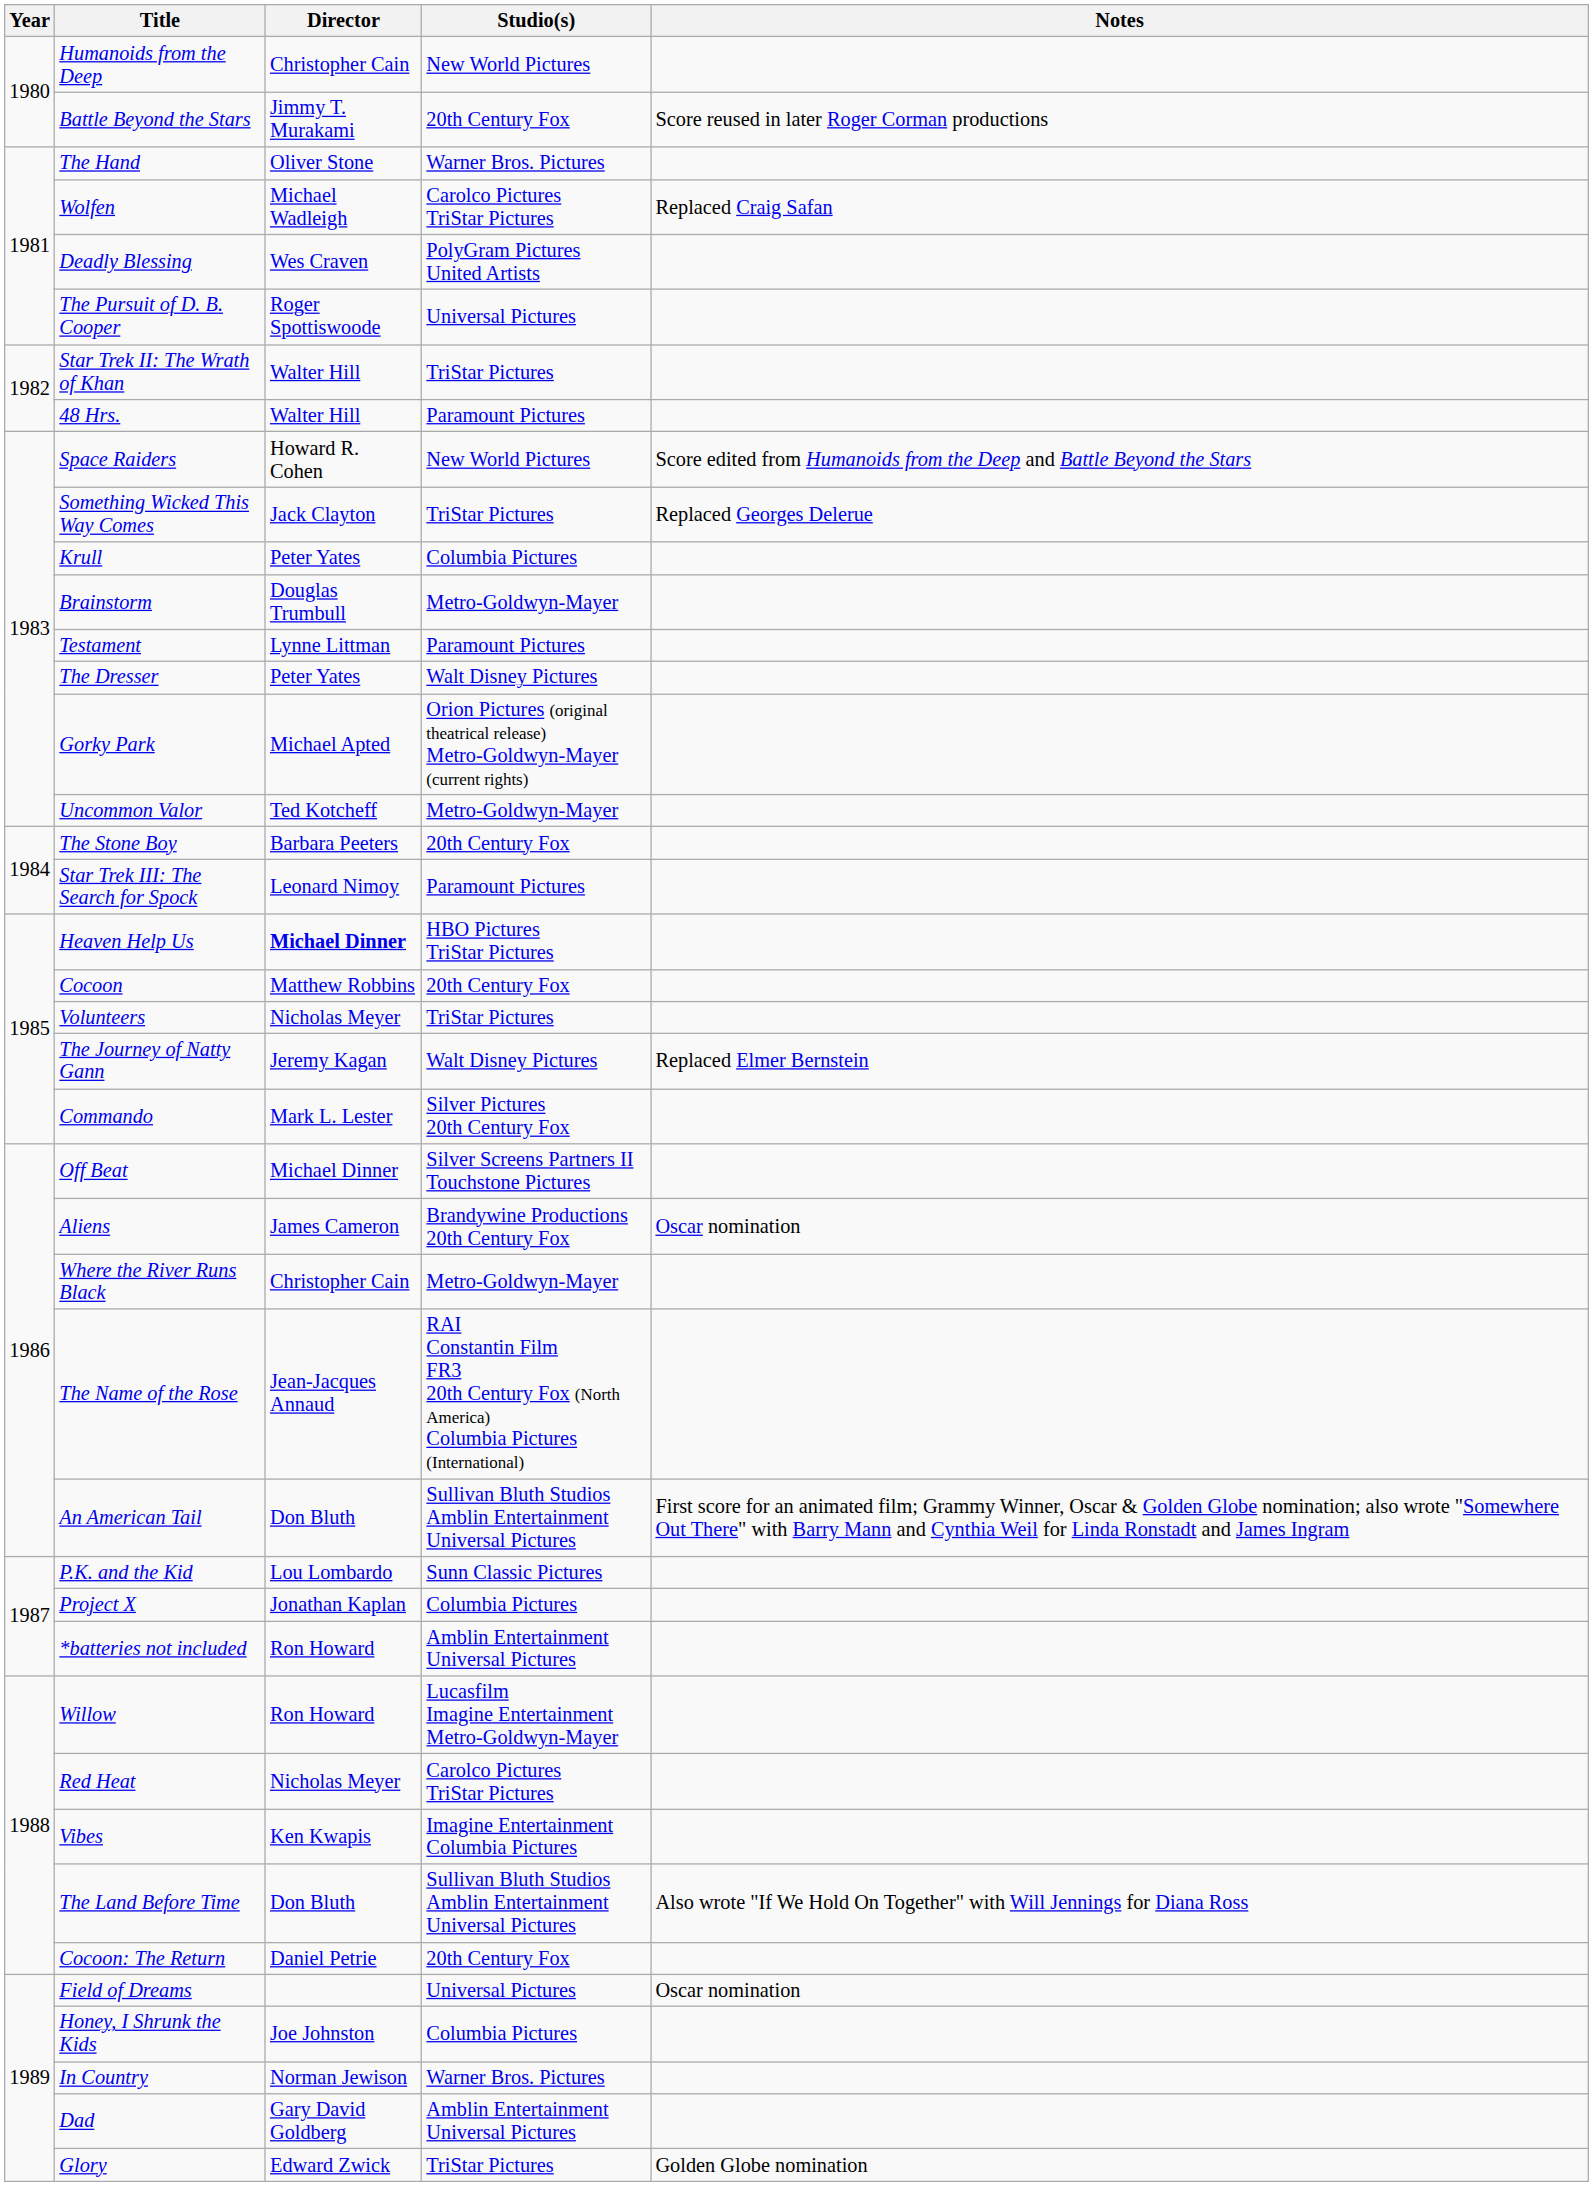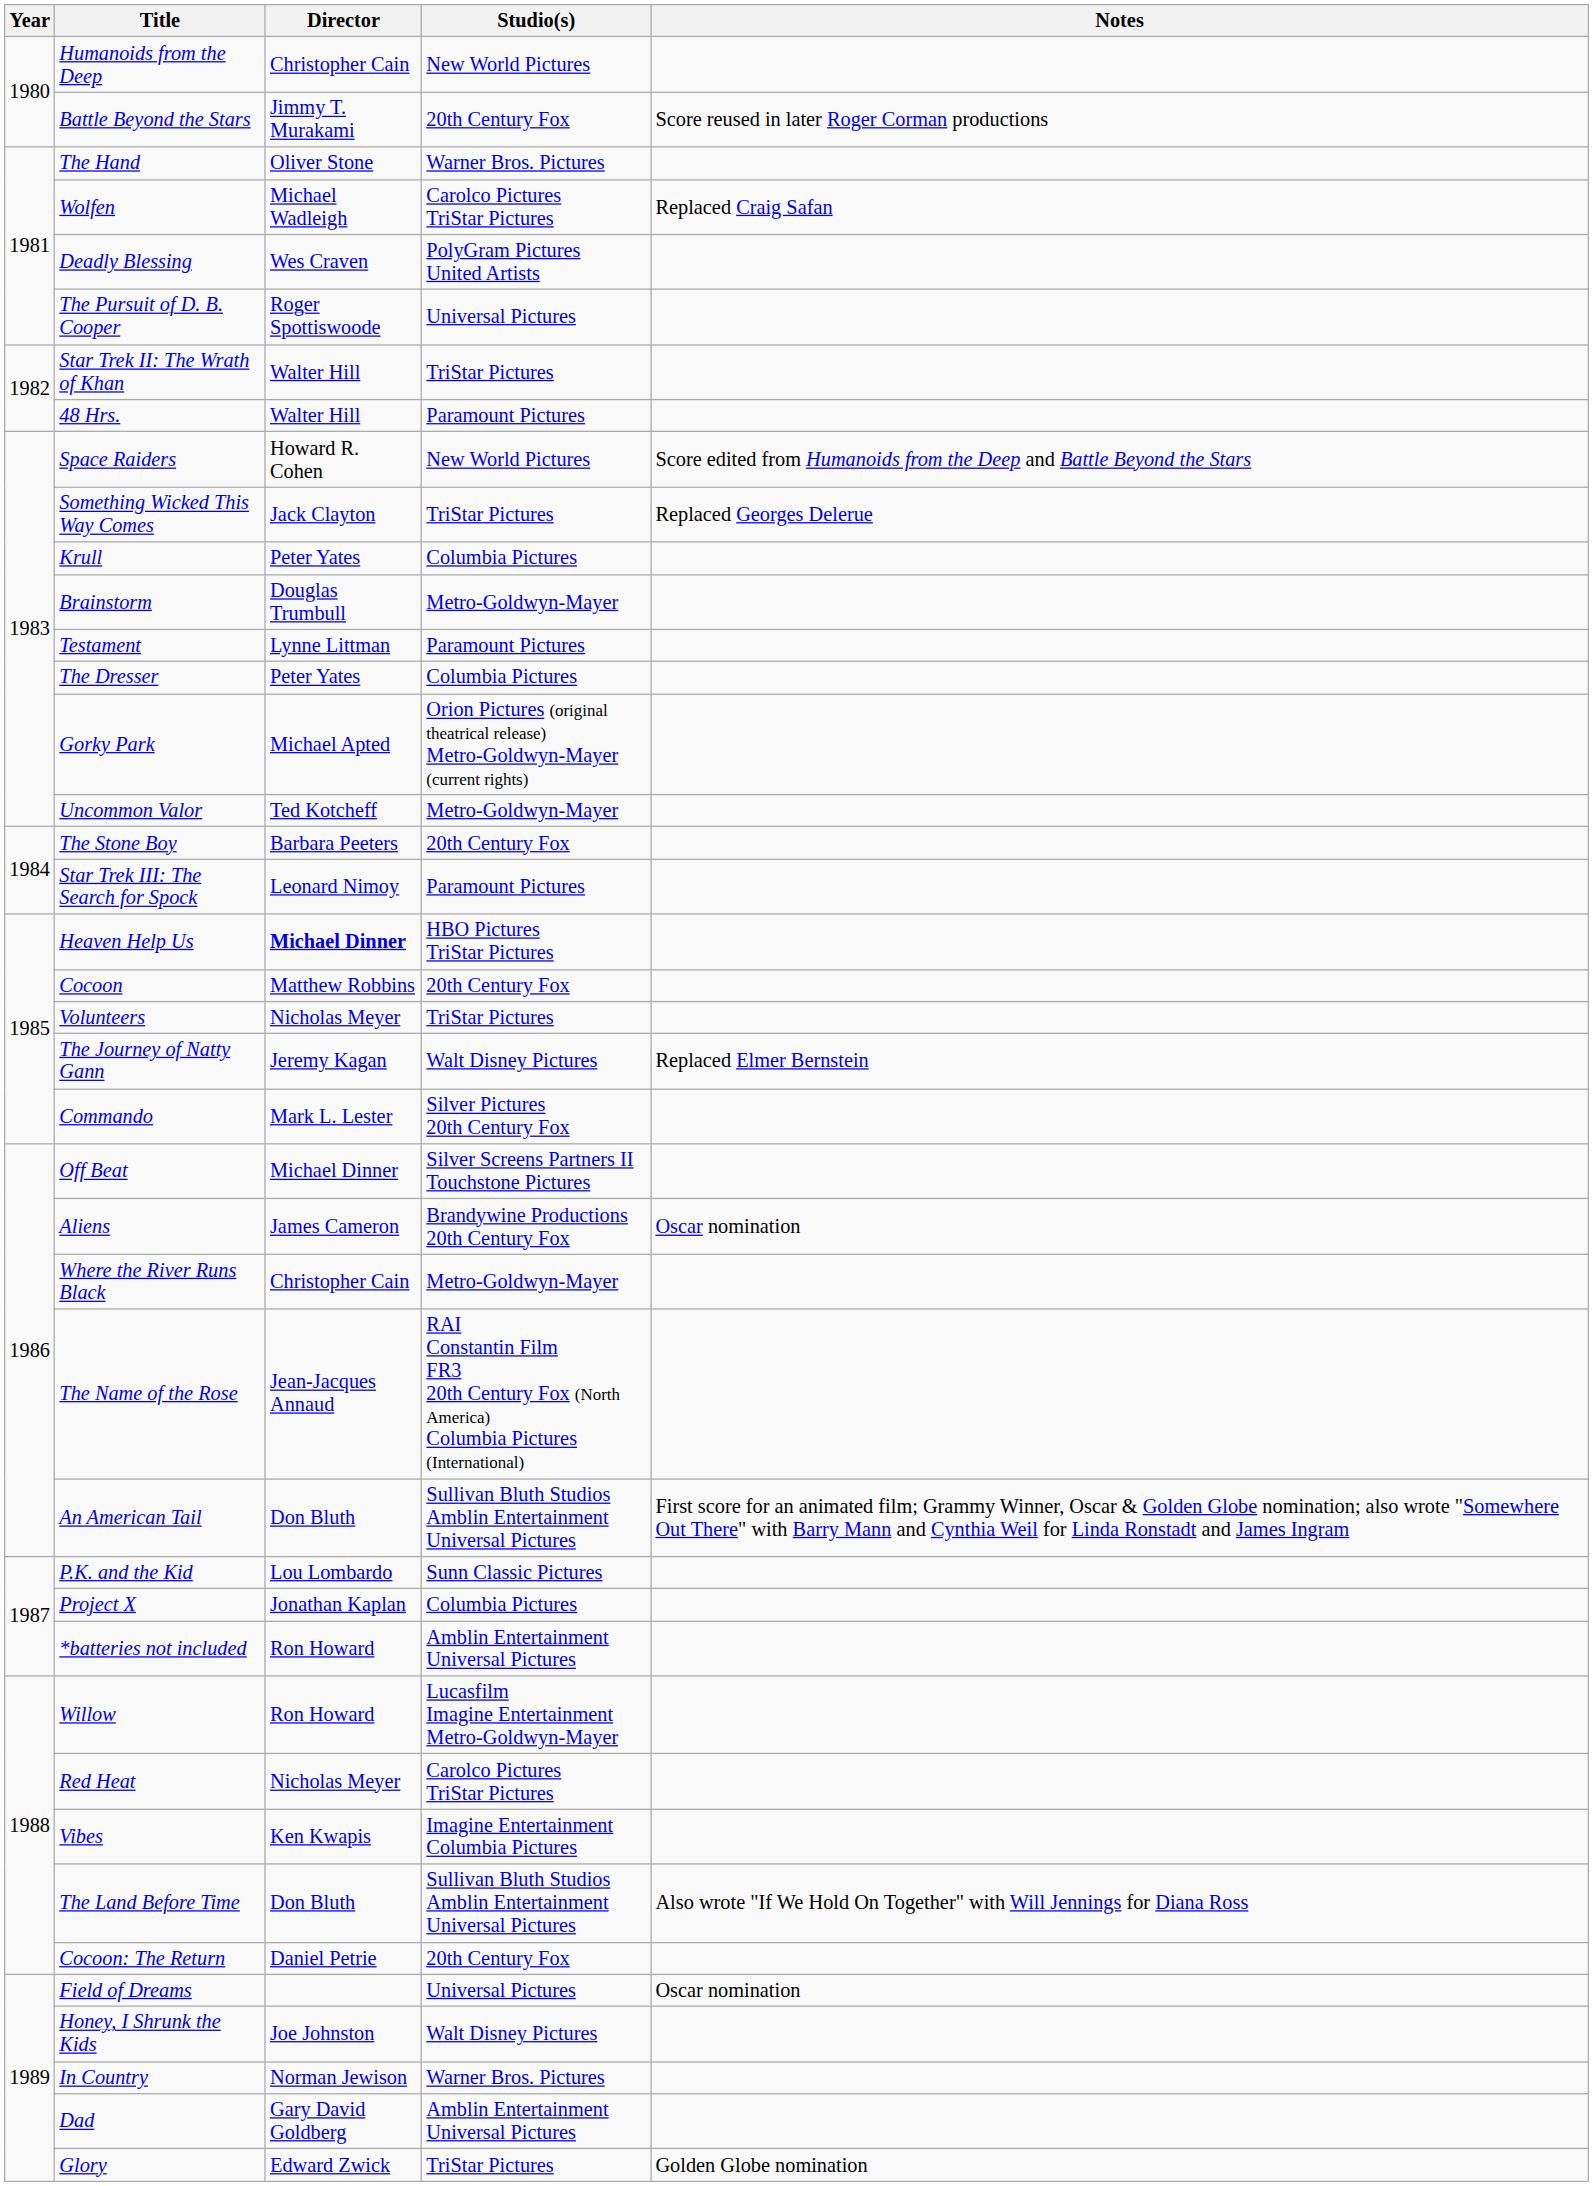 <table class="wikitable sortable">
 <tr>
 <th>Year</th>
 <th>Title</th>
 <th>Director</th>
 <th>Studio(s)</th>
 <th>Notes</th>
 </tr>
 <tr>
 <td rowspan="2">1980</td>
 <td><em><a href='#'>Humanoids from the Deep</a></em></td>
 <td><a href='#'>Christopher Cain</a></td>
 <td><a href='#'>New World Pictures</a></td>
 <td></td>
 </tr>
 <tr First film for Horner>
 <td><em><a href='#'>Battle Beyond the Stars</a></em></td>
 <td><a href='#'>Jimmy T. Murakami</a></td>
 <td><a href='#'>20th Century Fox</a></td>
 <td>Score reused in later <a href='#'>Roger Corman</a> productions</td>
 </tr>
 <tr>
 <td rowspan="4">1981</td>
 <td><em><a href='#'>The Hand</a></em></td>
 <td><a href='#'>Oliver Stone</a></td>
 <td><a href='#'>Warner Bros. Pictures</a></td>
 <td></td>
 </tr>
 <tr>
 <td><em><a href='#'>Wolfen</a></em></td>
 <td><a href='#'>Michael Wadleigh</a></td>
 <td><a href='#'>Carolco Pictures</a><br><a href='#'>TriStar Pictures</a></td>
 <td>Replaced <a href='#'>Craig Safan</a></td>
 </tr>
 <tr>
 <td><em><a href='#'>Deadly Blessing</a></em></td>
 <td><a href='#'>Wes Craven</a></td>
 <td><a href='#'>PolyGram Pictures</a><br><a href='#'>United Artists</a></td>
 <td></td>
 </tr>
 <tr>
 <td><em><a href='#'>The Pursuit of D. B. Cooper</a></em></td>
 <td><a href='#'>Roger Spottiswoode</a></td>
 <td><a href='#'>Universal Pictures</a></td>
 <td></td>
 </tr>
 <tr>
 <td rowspan="2">1982</td>
 <td><em><a href='#'>Star Trek II: The Wrath of Khan</a></em></td>
 <td><a href='#'>Walter Hill</a></td>
 <td><a href='#'>TriStar Pictures</a></td>
 <td></td>
 </tr>
 <tr>
 <td><em><a href='#'>48 Hrs.</a></em></td>
 <td><a href='#'>Walter Hill</a></td>
 <td><a href='#'>Paramount Pictures</a></td>
 <td></td>
 </tr>
 <tr>
 <td rowspan="8">1983</td>
 <td><em><a href='#'>Space Raiders</a></em></td>
 <td>Howard R. Cohen</td>
 <td><a href='#'>New World Pictures</a></td>
 <td>Score edited from <em><a href='#'>Humanoids from the Deep</a></em> and <em><a href='#'>Battle Beyond the Stars</a></em></td>
 </tr>
 <tr>
 <td><em><a href='#'>Something Wicked This Way Comes</a></em></td>
 <td><a href='#'>Jack Clayton</a></td>
 <td><a href='#'>TriStar Pictures</a></td>
 <td>Replaced <a href='#'>Georges Delerue</a></td>
 </tr>
 <tr>
 <td><em><a href='#'>Krull</a></em></td>
 <td><a href='#'>Peter Yates</a></td>
 <td><a href='#'>Columbia Pictures</a></td>
 <td></td>
 </tr>
 <tr>
 <td><em><a href='#'>Brainstorm</a></em></td>
 <td><a href='#'>Douglas Trumbull</a></td>
 <td><a href='#'>Metro-Goldwyn-Mayer</a></td>
 <td></td>
 </tr>
 <tr>
 <td><em><a href='#'>Testament</a></em></td>
 <td><a href='#'>Lynne Littman</a></td>
 <td><a href='#'>Paramount Pictures</a></td>
 <td></td>
 </tr>
 <tr>
 <td><em><a href='#'>The Dresser</a></em></td>
 <td><a href='#'>Peter Yates</a></td>
-<td><a href='#'>Walt Disney Pictures</a></td>
+<td><a href='#'>Columbia Pictures</a></td>
 <td></td>
 </tr>
 <tr>
 <td><em><a href='#'>Gorky Park</a></em></td>
 <td><a href='#'>Michael Apted</a></td>
 <td><a href='#'>Orion Pictures</a> <small>(original theatrical release)</small><br><a href='#'>Metro-Goldwyn-Mayer</a> <small>(current rights)</small></td>
 <td></td>
 </tr>
 <tr>
 <td><em><a href='#'>Uncommon Valor</a></em></td>
 <td><a href='#'>Ted Kotcheff</a></td>
 <td><a href='#'>Metro-Goldwyn-Mayer</a></td>
 <td></td>
 </tr>
 <tr>
 <td rowspan="2">1984</td>
 <td><em><a href='#'>The Stone Boy</a></em></td>
 <td><a href='#'>Barbara Peeters</a></td>
 <td><a href='#'>20th Century Fox</a></td>
 <td></td>
 </tr>
 <tr>
 <td><em><a href='#'>Star Trek III: The Search for Spock</a></em></td>
 <td><a href='#'>Leonard Nimoy</a></td>
 <td><a href='#'>Paramount Pictures</a></td>
 <td></td>
 </tr>
 <tr>
 <td rowspan="5">1985</td>
 <td><em><a href='#'>Heaven Help Us</a></em></td>
 <td><strong><a href='#'>Michael Dinner</a></strong></td>
 <td><a href='#'>HBO Pictures</a><br><a href='#'>TriStar Pictures</a></td>
 <td></td>
 </tr>
 <tr>
 <td><em><a href='#'>Cocoon</a></em></td>
 <td><a href='#'>Matthew Robbins</a></td>
 <td><a href='#'>20th Century Fox</a></td>
 <td></td>
 </tr>
 <tr>
 <td><em><a href='#'>Volunteers</a></em></td>
 <td><a href='#'>Nicholas Meyer</a></td>
 <td><a href='#'>TriStar Pictures</a></td>
 <td></td>
 </tr>
 <tr>
 <td><em><a href='#'>The Journey of Natty Gann</a></em></td>
 <td><a href='#'>Jeremy Kagan</a></td>
 <td><a href='#'>Walt Disney Pictures</a></td>
 <td>Replaced <a href='#'>Elmer Bernstein</a></td>
 </tr>
 <tr>
 <td><em><a href='#'>Commando</a></em></td>
 <td><a href='#'>Mark L. Lester</a></td>
 <td><a href='#'>Silver Pictures</a><br><a href='#'>20th Century Fox</a></td>
 <td></td>
 </tr>
 <tr>
 <td rowspan="5">1986</td>
 <td><em><a href='#'>Off Beat</a></em></td>
 <td><a href='#'>Michael Dinner</a></td>
 <td><a href='#'>Silver Screens Partners II</a><br><a href='#'>Touchstone Pictures</a></td>
 <td></td>
 </tr>
 <tr>
 <td><em><a href='#'>Aliens</a></em></td>
 <td><a href='#'>James Cameron</a></td>
 <td><a href='#'>Brandywine Productions</a><br><a href='#'>20th Century Fox</a></td>
 <td><a href='#'>Oscar</a> nomination</td>
 </tr>
 <tr>
 <td><em><a href='#'>Where the River Runs Black</a></em></td>
 <td><a href='#'>Christopher Cain</a></td>
 <td><a href='#'>Metro-Goldwyn-Mayer</a></td>
 <td></td>
 </tr>
 <tr>
 <td><em><a href='#'>The Name of the Rose</a></em></td>
 <td><a href='#'>Jean-Jacques Annaud</a></td>
 <td><a href='#'>RAI</a><br><a href='#'>Constantin Film</a><br><a href='#'>FR3</a><br><a href='#'>20th Century Fox</a> <small>(North America)</small><br><a href='#'>Columbia Pictures</a> <small>(International)</small></td>
 <td></td>
 </tr>
 <tr>
 <td><em><a href='#'>An American Tail</a></em></td>
 <td><a href='#'>Don Bluth</a></td>
 <td><a href='#'>Sullivan Bluth Studios</a><br><a href='#'>Amblin Entertainment</a><br><a href='#'>Universal Pictures</a></td>
 <td>First score for an animated film; Grammy Winner, Oscar & <a href='#'>Golden Globe</a> nomination; also wrote "<a href='#'>Somewhere Out There</a>" with <a href='#'>Barry Mann</a> and <a href='#'>Cynthia Weil</a> for <a href='#'>Linda Ronstadt</a> and <a href='#'>James Ingram</a></td>
 </tr>
 <tr>
 <td rowspan="3">1987</td>
 <td><em><a href='#'>P.K. and the Kid</a></em></td>
 <td><a href='#'>Lou Lombardo</a></td>
 <td><a href='#'>Sunn Classic Pictures</a></td>
 <td></td>
 </tr>
 <tr>
 <td><em><a href='#'>Project X</a></em></td>
 <td><a href='#'>Jonathan Kaplan</a></td>
 <td><a href='#'>Columbia Pictures</a></td>
 <td></td>
 </tr>
 <tr>
 <td><em><a href='#'>*batteries not included</a></em></td>
 <td><a href='#'>Ron Howard</a></td>
 <td><a href='#'>Amblin Entertainment</a><br><a href='#'>Universal Pictures</a></td>
 <td></td>
 </tr>
 <tr>
 <td rowspan="5">1988</td>
 <td><em><a href='#'>Willow</a></em></td>
 <td><a href='#'>Ron Howard</a></td>
 <td><a href='#'>Lucasfilm</a><br><a href='#'>Imagine Entertainment</a><br><a href='#'>Metro-Goldwyn-Mayer</a></td>
 <td></td>
 </tr>
 <tr>
 <td><em><a href='#'>Red Heat</a></em></td>
 <td><a href='#'>Nicholas Meyer</a></td>
 <td><a href='#'>Carolco Pictures</a><br><a href='#'>TriStar Pictures</a></td>
 <td></td>
 </tr>
 <tr>
 <td><em><a href='#'>Vibes</a></em></td>
 <td><a href='#'>Ken Kwapis</a></td>
 <td><a href='#'>Imagine Entertainment</a><br><a href='#'>Columbia Pictures</a></td>
 <td></td>
 </tr>
 <tr>
 <td><em><a href='#'>The Land Before Time</a></em></td>
 <td><a href='#'>Don Bluth</a></td>
 <td><a href='#'>Sullivan Bluth Studios</a><br><a href='#'>Amblin Entertainment</a><br><a href='#'>Universal Pictures</a></td>
 <td>Also wrote "If We Hold On Together" with <a href='#'>Will Jennings</a> for <a href='#'>Diana Ross</a></td>
 </tr>
 <tr>
 <td><em><a href='#'>Cocoon: The Return</a></em></td>
 <td><a href='#'>Daniel Petrie</a></td>
 <td><a href='#'>20th Century Fox</a></td>
 <td></td>
 </tr>
 <tr>
 <td rowspan="5">1989</td>
 <td><em><a href='#'>Field of Dreams</a></em></td>
 <td></td>
 <td><a href='#'>Universal Pictures</a></td>
 <td>Oscar nomination</td>
 </tr>
 <tr>
 <td><em><a href='#'>Honey, I Shrunk the Kids</a></em></td>
 <td><a href='#'>Joe Johnston</a></td>
-<td><a href='#'>Columbia Pictures</a></td>
+<td><a href='#'>Walt Disney Pictures</a></td>
 <td></td>
 </tr>
 <tr>
 <td><em><a href='#'>In Country</a></em></td>
 <td><a href='#'>Norman Jewison</a></td>
 <td><a href='#'>Warner Bros. Pictures</a></td>
 <td></td>
 </tr>
 <tr>
 <td><em><a href='#'>Dad</a></em></td>
 <td><a href='#'>Gary David Goldberg</a></td>
 <td><a href='#'>Amblin Entertainment</a><br><a href='#'>Universal Pictures</a></td>
 <td></td>
 </tr>
 <tr>
 <td><em><a href='#'>Glory</a></em></td>
 <td><a href='#'>Edward Zwick</a></td>
 <td><a href='#'>TriStar Pictures</a></td>
 <td>Golden Globe nomination</td>
 </tr>
 </table>
